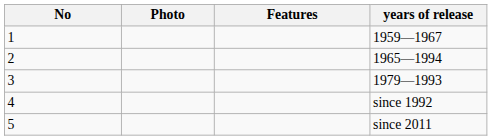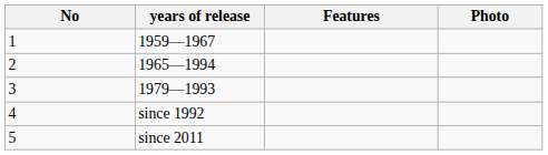 <table class="wikitable" style="width:90%;">
 <tr>
 <th style="width:15%;">No</th>
+<th style="width:15%;">years of release</th>
+<th style="width:20%;">Features</th>
 <th style="width:12%;">Photo</th>
-<th style="width:20%;">Features</th>
-<th style="width:15%;">years of release</th>
 </tr>
 <tr>
 <td>1</td>
+<td>1959—1967</td>
 <td></td>
 <td></td>
-<td>1959—1967</td>
 </tr>
 <tr>
 <td>2</td>
+<td>1965—1994</td>
 <td></td>
 <td></td>
-<td>1965—1994</td>
 </tr>
 <tr>
 <td>3</td>
+<td>1979—1993</td>
 <td></td>
 <td></td>
-<td>1979—1993</td>
 </tr>
 <tr>
 <td>4</td>
+<td>since 1992</td>
 <td></td>
 <td></td>
-<td>since 1992</td>
 </tr>
 <tr>
 <td>5</td>
+<td>since 2011</td>
 <td></td>
 <td></td>
-<td>since 2011</td>
 </tr>
 </table>
